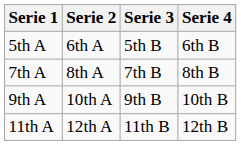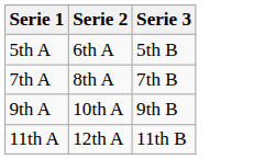 <table class="wikitable">
 <tr>
 <th>Serie 1</th>
 <th>Serie 2</th>
 <th>Serie 3</th>
-<th>Serie 4</th>
 </tr>
 <tr>
 <td>5th A</td>
 <td>6th A</td>
 <td>5th B</td>
-<td>6th B</td>
 </tr>
 <tr>
 <td>7th A</td>
 <td>8th A</td>
 <td>7th B</td>
-<td>8th B</td>
 </tr>
 <tr>
 <td>9th A</td>
 <td>10th A</td>
 <td>9th B</td>
-<td>10th B</td>
 </tr>
 <tr>
 <td>11th A</td>
 <td>12th A</td>
 <td>11th B</td>
-<td>12th B</td>
 </tr>
 </table>
